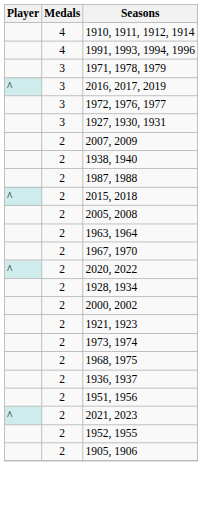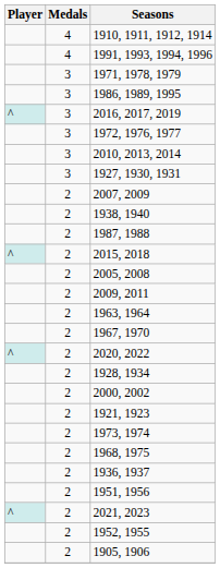 <table class="wikitable sortable">
 <tr>
 <th>Player</th>
 <th>Medals</th>
 <th class="unsortable">Seasons</th>
 </tr>
 <tr>
 <td></td>
 <td align="center">4</td>
 <td>1910, 1911, 1912, 1914</td>
 </tr>
 <tr>
 <td></td>
 <td align="center">4</td>
 <td>1991, 1993, 1994, 1996</td>
 </tr>
 <tr>
 <td></td>
 <td align="center">3</td>
 <td>1971, 1978, 1979</td>
 </tr>
 <tr>
+<td></td>
+<td align="center">3</td>
+<td>1986, 1989, 1995</td>
+</tr>
+<tr>
 <td align=left bgcolor="#CFECEC">^</td>
 <td align="center">3</td>
 <td>2016, 2017, 2019</td>
 </tr>
 <tr>
 <td></td>
 <td align="center">3</td>
 <td>1972, 1976, 1977</td>
+</tr>
+<tr>
+<td></td>
+<td align="center">3</td>
+<td>2010, 2013, 2014</td>
 </tr>
 <tr>
 <td></td>
 <td align="center">3</td>
 <td>1927, 1930, 1931</td>
 </tr>
 <tr>
 <td></td>
 <td align="center">2</td>
 <td>2007, 2009</td>
 </tr>
 <tr>
 <td></td>
 <td align="center">2</td>
 <td>1938, 1940</td>
 </tr>
 <tr>
 <td></td>
 <td align="center">2</td>
 <td>1987, 1988</td>
 </tr>
 <tr>
 <td align=left bgcolor="#CFECEC">^</td>
 <td align="center">2</td>
 <td>2015, 2018</td>
 </tr>
 <tr>
 <td align=left></td>
 <td align="center">2</td>
 <td>2005, 2008</td>
+</tr>
+<tr>
+<td align=left></td>
+<td align="center">2</td>
+<td>2009, 2011</td>
 </tr>
 <tr>
 <td></td>
 <td align="center">2</td>
 <td>1963, 1964</td>
 </tr>
 <tr>
 <td></td>
 <td align="center">2</td>
 <td>1967, 1970</td>
 </tr>
 <tr>
 <td align=left bgcolor="#CFECEC">^</td>
 <td align="center">2</td>
 <td>2020, 2022</td>
 </tr>
 <tr>
 <td></td>
 <td align="center">2</td>
 <td>1928, 1934</td>
 </tr>
 <tr>
 <td></td>
 <td align="center">2</td>
 <td>2000, 2002</td>
 </tr>
 <tr>
 <td></td>
 <td align="center">2</td>
 <td>1921, 1923</td>
 </tr>
 <tr>
 <td></td>
 <td align="center">2</td>
 <td>1973, 1974</td>
 </tr>
 <tr>
 <td></td>
 <td align="center">2</td>
 <td>1968, 1975</td>
 </tr>
 <tr>
 <td></td>
 <td align="center">2</td>
 <td>1936, 1937</td>
 </tr>
 <tr>
 <td></td>
 <td align="center">2</td>
 <td>1951, 1956</td>
 </tr>
 <tr>
 <td align=left bgcolor="#CFECEC">^</td>
 <td align="center">2</td>
 <td>2021, 2023</td>
 </tr>
 <tr>
 <td></td>
 <td align="center">2</td>
 <td>1952, 1955</td>
 </tr>
 <tr>
 <td></td>
 <td align="center">2</td>
 <td>1905, 1906</td>
 </tr>
 <tr>
 </tr>
 </table>
